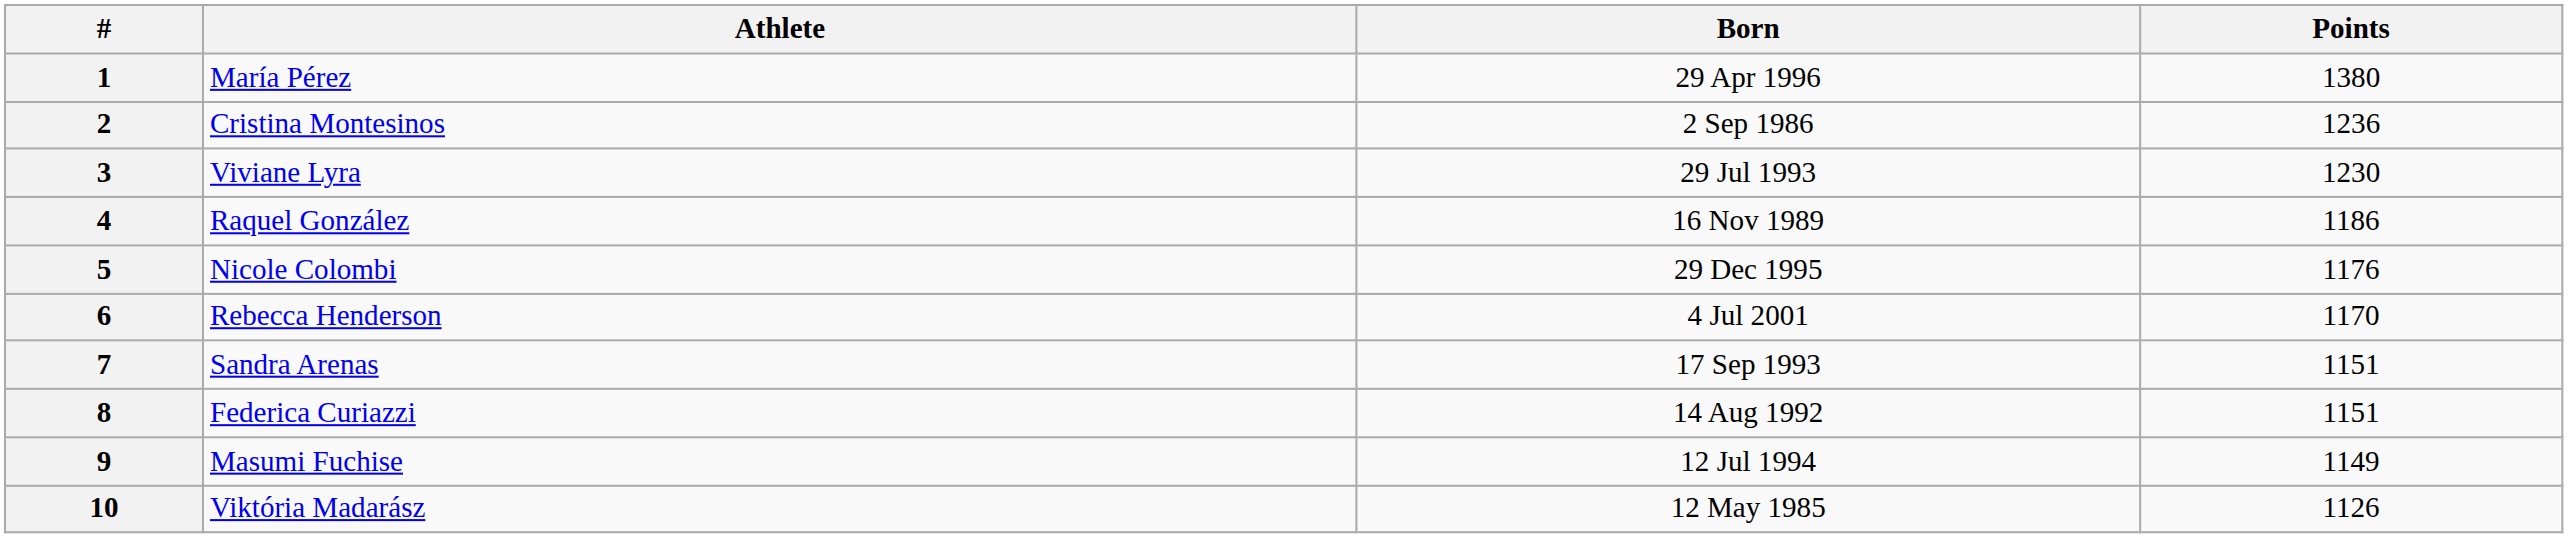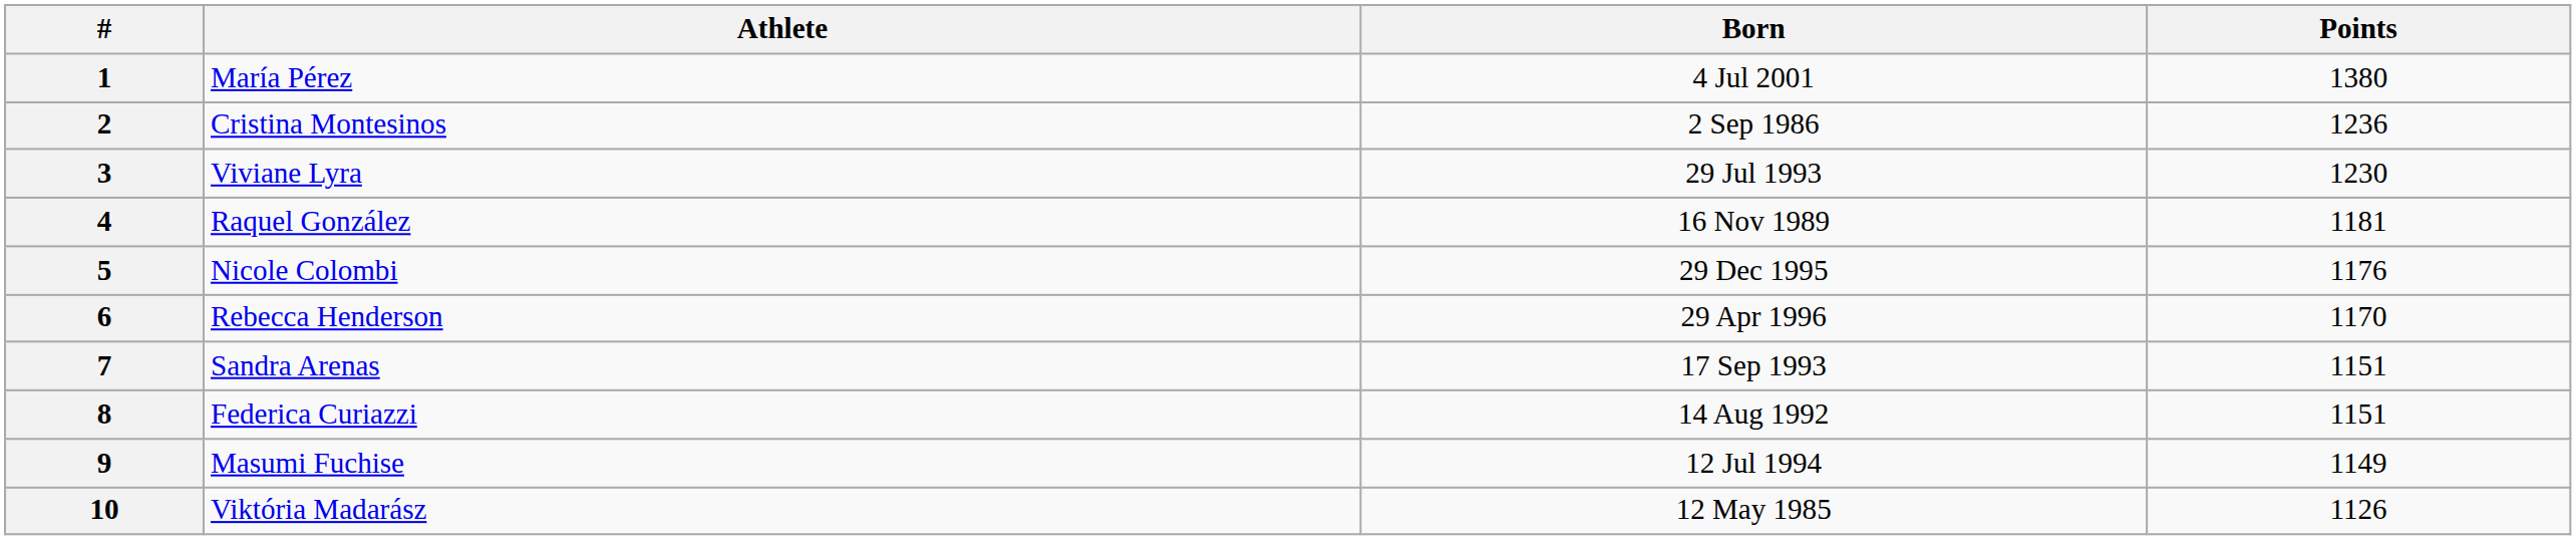 <table class="wikitable" width=80% style="font-size:90%; text-align:center;">
 <tr>
 <th>#</th>
 <th>Athlete</th>
 <th>Born</th>
 <th>Points</th>
 </tr>
 <tr>
 <th>1</th>
 <td align=left> <a href='#'>María Pérez</a></td>
-<td>29 Apr 1996</td>
+<td>4 Jul 2001</td>
 <td>1380</td>
 </tr>
 <tr>
 <th>2</th>
 <td align=left> <a href='#'>Cristina Montesinos</a></td>
 <td>2 Sep 1986</td>
 <td>1236</td>
 </tr>
 <tr>
 <th>3</th>
 <td align=left> <a href='#'>Viviane Lyra</a></td>
 <td>29 Jul 1993</td>
 <td>1230</td>
 </tr>
 <tr>
 <th>4</th>
 <td align=left> <a href='#'>Raquel González</a></td>
 <td>16 Nov 1989</td>
-<td>1186</td>
+<td>1181</td>
 </tr>
 <tr>
 <th>5</th>
 <td align=left> <a href='#'>Nicole Colombi</a></td>
 <td>29 Dec 1995</td>
 <td>1176</td>
 </tr>
 <tr>
 <th>6</th>
 <td align=left> <a href='#'>Rebecca Henderson</a></td>
-<td>4 Jul 2001</td>
+<td>29 Apr 1996</td>
 <td>1170</td>
 </tr>
 <tr>
 <th>7</th>
 <td align=left> <a href='#'>Sandra Arenas</a></td>
 <td>17 Sep 1993</td>
 <td>1151</td>
 </tr>
 <tr>
 <th>8</th>
 <td align=left> <a href='#'>Federica Curiazzi</a></td>
 <td>14 Aug 1992</td>
 <td>1151</td>
 </tr>
 <tr>
 <th>9</th>
 <td align=left> <a href='#'>Masumi Fuchise</a></td>
 <td>12 Jul 1994</td>
 <td>1149</td>
 </tr>
 <tr>
 <th>10</th>
 <td align=left> <a href='#'>Viktória Madarász</a></td>
 <td>12 May 1985</td>
 <td>1126</td>
 </tr>
 </table>
